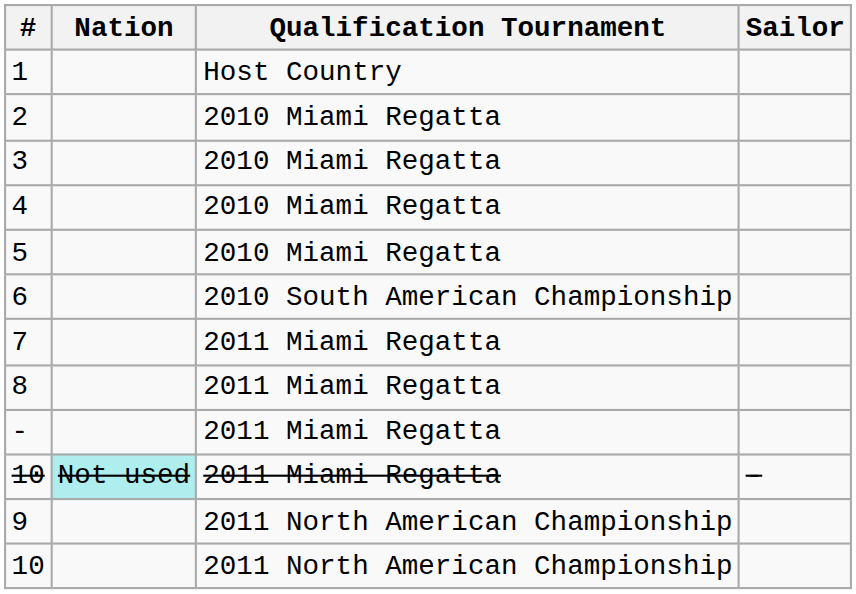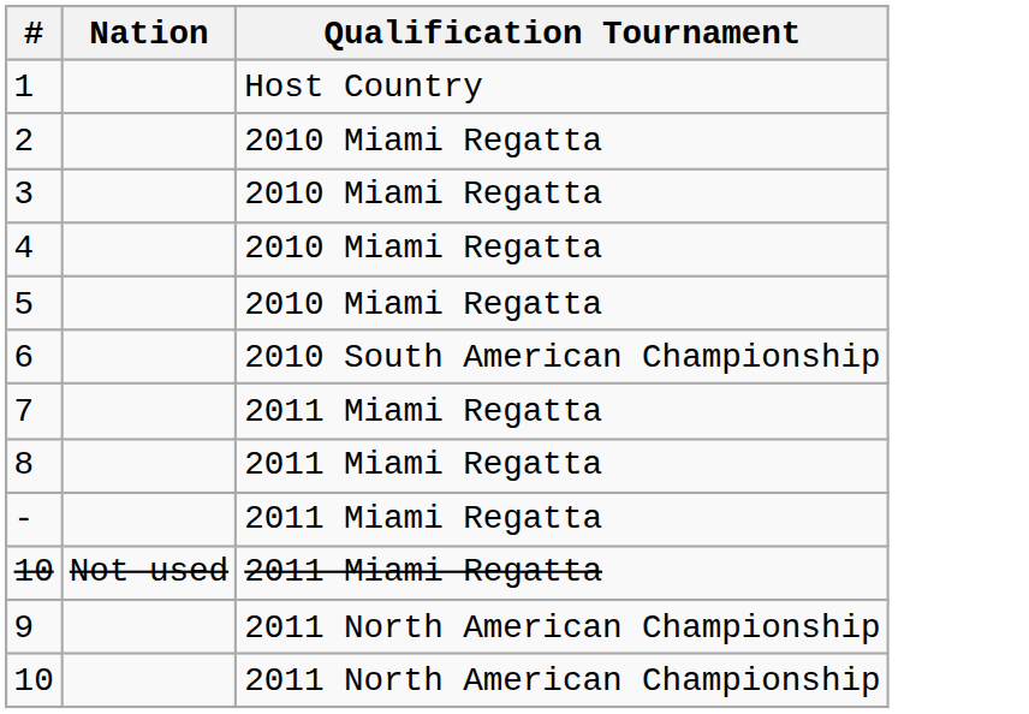 <table class="wikitable">
 <tr>
 <th>#</th>
 <th>Nation</th>
 <th>Qualification Tournament</th>
-<th>Sailor</th>
 </tr>
 <tr>
 <td>1</td>
 <td></td>
 <td>Host Country</td>
-<td></td>
 </tr>
 <tr>
 <td>2</td>
 <td></td>
 <td>2010 Miami Regatta</td>
-<td></td>
 </tr>
 <tr>
 <td>3</td>
 <td></td>
 <td>2010 Miami Regatta</td>
-<td></td>
 </tr>
 <tr>
 <td>4</td>
 <td></td>
 <td>2010 Miami Regatta</td>
-<td></td>
 </tr>
 <tr>
 <td>5</td>
 <td></td>
 <td>2010 Miami Regatta</td>
-<td></td>
 </tr>
 <tr>
 <td>6</td>
 <td></td>
 <td>2010 South American Championship</td>
-<td></td>
 </tr>
 <tr>
 <td>7</td>
 <td></td>
 <td>2011 Miami Regatta</td>
-<td></td>
 </tr>
 <tr>
 <td>8</td>
 <td></td>
 <td>2011 Miami Regatta</td>
-<td></td>
 </tr>
 <tr>
 <td>-</td>
 <td><s></s></td>
 <td>2011 Miami Regatta</td>
-<td></td>
 </tr>
 <tr>
 <td><s> 10 </s></td>
-<td style="background: paleturquoise;"><s>Not used</s></td>
+<td><s>Not used</s></td>
 <td><s>2011 Miami Regatta</s></td>
-<td><s>-</s></td>
 </tr>
 <tr>
 <td>9</td>
 <td></td>
 <td>2011 North American Championship</td>
-<td></td>
 </tr>
 <tr>
 <td>10</td>
 <td></td>
 <td>2011 North American Championship</td>
-<td></td>
 </tr>
 </table>
